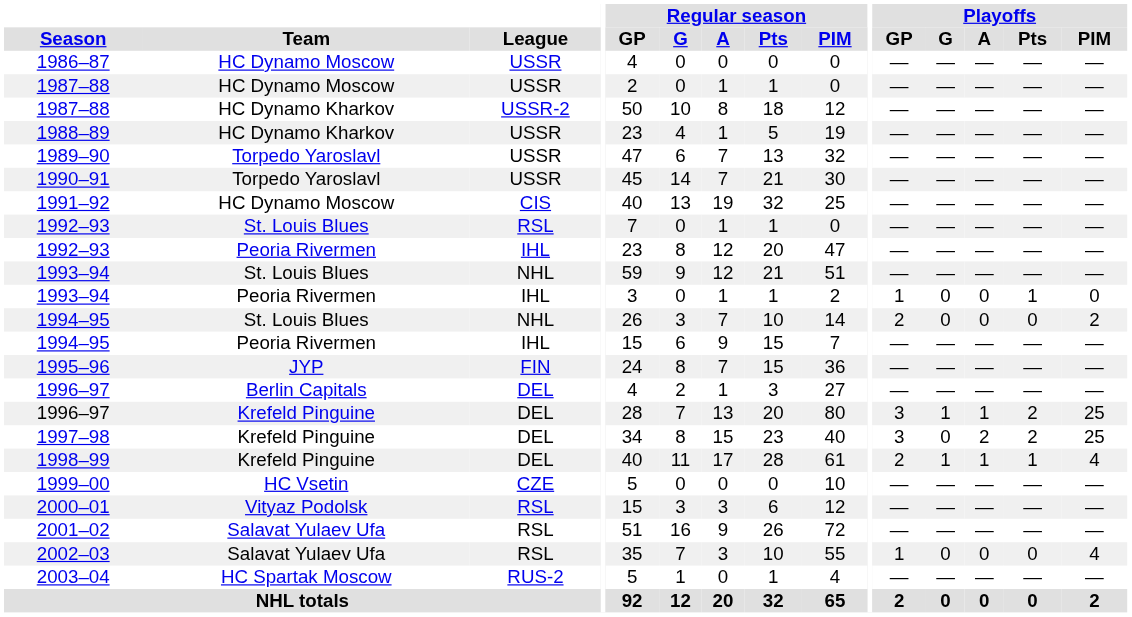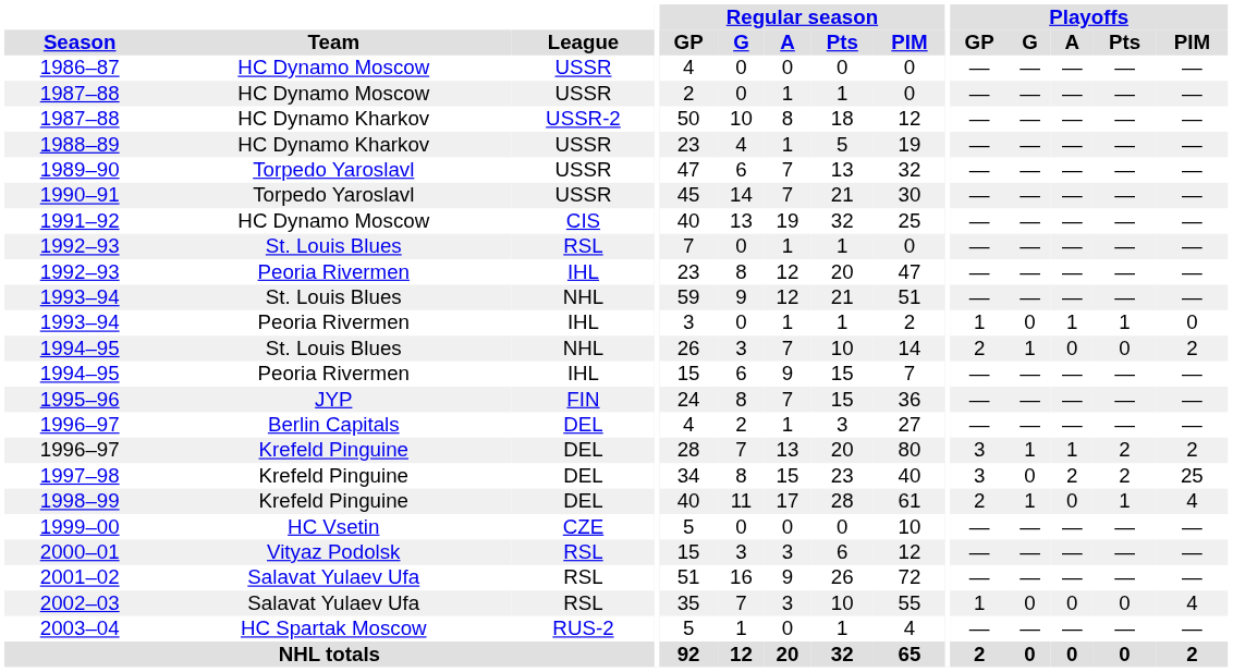 <table border="0" cellpadding="1" cellspacing="0" style="text-align:center; width:60em">
 <tr bgcolor="#e0e0e0">
 <th colspan="3" bgcolor="#ffffff"></th>
 <th rowspan="100" bgcolor="#ffffff"></th>
 <th colspan="5"><a href='#'>Regular season</a></th>
 <th rowspan="100" bgcolor="#ffffff"></th>
 <th colspan="5"><a href='#'>Playoffs</a></th>
 </tr>
 <tr bgcolor="#e0e0e0">
 <th><a href='#'>Season</a></th>
 <th>Team</th>
 <th>League</th>
 <th>GP</th>
 <th><a href='#'>G</a></th>
 <th><a href='#'>A</a></th>
 <th><a href='#'>Pts</a></th>
 <th><a href='#'>PIM</a></th>
 <th>GP</th>
 <th>G</th>
 <th>A</th>
 <th>Pts</th>
 <th>PIM</th>
 </tr>
 <tr>
 <td><a href='#'>1986–87</a></td>
 <td><a href='#'>HC Dynamo Moscow</a></td>
 <td><a href='#'>USSR</a></td>
 <td>4</td>
 <td>0</td>
 <td>0</td>
 <td>0</td>
 <td>0</td>
 <td>—</td>
 <td>—</td>
 <td>—</td>
 <td>—</td>
 <td>—</td>
 </tr>
 <tr bgcolor="#f0f0f0">
 <td><a href='#'>1987–88</a></td>
 <td>HC Dynamo Moscow</td>
 <td>USSR</td>
 <td>2</td>
 <td>0</td>
 <td>1</td>
 <td>1</td>
 <td>0</td>
 <td>—</td>
 <td>—</td>
 <td>—</td>
 <td>—</td>
 <td>—</td>
 </tr>
 <tr>
 <td><a href='#'>1987–88</a></td>
 <td>HC Dynamo Kharkov</td>
 <td><a href='#'>USSR-2</a></td>
 <td>50</td>
 <td>10</td>
 <td>8</td>
 <td>18</td>
 <td>12</td>
 <td>—</td>
 <td>—</td>
 <td>—</td>
 <td>—</td>
 <td>—</td>
 </tr>
 <tr bgcolor="#f0f0f0">
 <td><a href='#'>1988–89</a></td>
 <td>HC Dynamo Kharkov</td>
 <td>USSR</td>
 <td>23</td>
 <td>4</td>
 <td>1</td>
 <td>5</td>
 <td>19</td>
 <td>—</td>
 <td>—</td>
 <td>—</td>
 <td>—</td>
 <td>—</td>
 </tr>
 <tr>
 <td><a href='#'>1989–90</a></td>
 <td><a href='#'>Torpedo Yaroslavl</a></td>
 <td>USSR</td>
 <td>47</td>
 <td>6</td>
 <td>7</td>
 <td>13</td>
 <td>32</td>
 <td>—</td>
 <td>—</td>
 <td>—</td>
 <td>—</td>
 <td>—</td>
 </tr>
 <tr bgcolor="#f0f0f0">
 <td><a href='#'>1990–91</a></td>
 <td>Torpedo Yaroslavl</td>
 <td>USSR</td>
 <td>45</td>
 <td>14</td>
 <td>7</td>
 <td>21</td>
 <td>30</td>
 <td>—</td>
 <td>—</td>
 <td>—</td>
 <td>—</td>
 <td>—</td>
 </tr>
 <tr>
 <td><a href='#'>1991–92</a></td>
 <td>HC Dynamo Moscow</td>
 <td><a href='#'>CIS</a></td>
 <td>40</td>
 <td>13</td>
 <td>19</td>
 <td>32</td>
 <td>25</td>
 <td>—</td>
 <td>—</td>
 <td>—</td>
 <td>—</td>
 <td>—</td>
 </tr>
 <tr bgcolor="#f0f0f0">
 <td><a href='#'>1992–93</a></td>
 <td><a href='#'>St. Louis Blues</a></td>
 <td><a href='#'>RSL</a></td>
 <td>7</td>
 <td>0</td>
 <td>1</td>
 <td>1</td>
 <td>0</td>
 <td>—</td>
 <td>—</td>
 <td>—</td>
 <td>—</td>
 <td>—</td>
 </tr>
 <tr>
 <td><a href='#'>1992–93</a></td>
 <td><a href='#'>Peoria Rivermen</a></td>
 <td><a href='#'>IHL</a></td>
 <td>23</td>
 <td>8</td>
 <td>12</td>
 <td>20</td>
 <td>47</td>
 <td>—</td>
 <td>—</td>
 <td>—</td>
 <td>—</td>
 <td>—</td>
 </tr>
 <tr bgcolor="#f0f0f0">
 <td><a href='#'>1993–94</a></td>
 <td>St. Louis Blues</td>
 <td>NHL</td>
 <td>59</td>
 <td>9</td>
 <td>12</td>
 <td>21</td>
 <td>51</td>
 <td>—</td>
 <td>—</td>
 <td>—</td>
 <td>—</td>
 <td>—</td>
 </tr>
 <tr>
 <td><a href='#'>1993–94</a></td>
 <td>Peoria Rivermen</td>
 <td>IHL</td>
 <td>3</td>
 <td>0</td>
 <td>1</td>
 <td>1</td>
 <td>2</td>
 <td>1</td>
 <td>0</td>
-<td>0</td>
+<td>1</td>
 <td>1</td>
 <td>0</td>
 </tr>
 <tr bgcolor="#f0f0f0">
 <td><a href='#'>1994–95</a></td>
 <td>St. Louis Blues</td>
 <td>NHL</td>
 <td>26</td>
 <td>3</td>
 <td>7</td>
 <td>10</td>
 <td>14</td>
 <td>2</td>
-<td>0</td>
+<td>1</td>
 <td>0</td>
 <td>0</td>
 <td>2</td>
 </tr>
 <tr>
 <td><a href='#'>1994–95</a></td>
 <td>Peoria Rivermen</td>
 <td>IHL</td>
 <td>15</td>
 <td>6</td>
 <td>9</td>
 <td>15</td>
 <td>7</td>
 <td>—</td>
 <td>—</td>
 <td>—</td>
 <td>—</td>
 <td>—</td>
 </tr>
 <tr bgcolor="#f0f0f0">
 <td><a href='#'>1995–96</a></td>
 <td><a href='#'>JYP</a></td>
 <td><a href='#'>FIN</a></td>
 <td>24</td>
 <td>8</td>
 <td>7</td>
 <td>15</td>
 <td>36</td>
 <td>—</td>
 <td>—</td>
 <td>—</td>
 <td>—</td>
 <td>—</td>
 </tr>
 <tr>
 <td><a href='#'>1996–97</a></td>
 <td><a href='#'>Berlin Capitals</a></td>
 <td><a href='#'>DEL</a></td>
 <td>4</td>
 <td>2</td>
 <td>1</td>
 <td>3</td>
 <td>27</td>
 <td>—</td>
 <td>—</td>
 <td>—</td>
 <td>—</td>
 <td>—</td>
 </tr>
 <tr bgcolor="#f0f0f0">
 <td>1996–97</td>
 <td><a href='#'>Krefeld Pinguine</a></td>
 <td>DEL</td>
 <td>28</td>
 <td>7</td>
 <td>13</td>
 <td>20</td>
 <td>80</td>
 <td>3</td>
 <td>1</td>
 <td>1</td>
 <td>2</td>
-<td>25</td>
+<td>2</td>
 </tr>
 <tr>
 <td><a href='#'>1997–98</a></td>
 <td>Krefeld Pinguine</td>
 <td>DEL</td>
 <td>34</td>
 <td>8</td>
 <td>15</td>
 <td>23</td>
 <td>40</td>
 <td>3</td>
 <td>0</td>
 <td>2</td>
 <td>2</td>
 <td>25</td>
 </tr>
 <tr bgcolor="#f0f0f0">
 <td><a href='#'>1998–99</a></td>
 <td>Krefeld Pinguine</td>
 <td>DEL</td>
 <td>40</td>
 <td>11</td>
 <td>17</td>
 <td>28</td>
 <td>61</td>
 <td>2</td>
 <td>1</td>
-<td>1</td>
+<td>0</td>
 <td>1</td>
 <td>4</td>
 </tr>
 <tr>
 <td><a href='#'>1999–00</a></td>
 <td><a href='#'>HC Vsetin</a></td>
 <td><a href='#'>CZE</a></td>
 <td>5</td>
 <td>0</td>
 <td>0</td>
 <td>0</td>
 <td>10</td>
 <td>—</td>
 <td>—</td>
 <td>—</td>
 <td>—</td>
 <td>—</td>
 </tr>
 <tr bgcolor="#f0f0f0">
 <td><a href='#'>2000–01</a></td>
 <td><a href='#'>Vityaz Podolsk</a></td>
 <td><a href='#'>RSL</a></td>
 <td>15</td>
 <td>3</td>
 <td>3</td>
 <td>6</td>
 <td>12</td>
 <td>—</td>
 <td>—</td>
 <td>—</td>
 <td>—</td>
 <td>—</td>
 </tr>
 <tr>
 <td><a href='#'>2001–02</a></td>
 <td><a href='#'>Salavat Yulaev Ufa</a></td>
 <td>RSL</td>
 <td>51</td>
 <td>16</td>
 <td>9</td>
 <td>26</td>
 <td>72</td>
 <td>—</td>
 <td>—</td>
 <td>—</td>
 <td>—</td>
 <td>—</td>
 </tr>
 <tr bgcolor="#f0f0f0">
 <td><a href='#'>2002–03</a></td>
 <td>Salavat Yulaev Ufa</td>
 <td>RSL</td>
 <td>35</td>
 <td>7</td>
 <td>3</td>
 <td>10</td>
 <td>55</td>
 <td>1</td>
 <td>0</td>
 <td>0</td>
 <td>0</td>
 <td>4</td>
 </tr>
 <tr>
 <td><a href='#'>2003–04</a></td>
 <td><a href='#'>HC Spartak Moscow</a></td>
 <td><a href='#'>RUS-2</a></td>
 <td>5</td>
 <td>1</td>
 <td>0</td>
 <td>1</td>
 <td>4</td>
 <td>—</td>
 <td>—</td>
 <td>—</td>
 <td>—</td>
 <td>—</td>
 </tr>
 <tr bgcolor="#e0e0e0">
 <th colspan="3">NHL totals</th>
 <th>92</th>
 <th>12</th>
 <th>20</th>
 <th>32</th>
 <th>65</th>
 <th>2</th>
 <th>0</th>
 <th>0</th>
 <th>0</th>
 <th>2</th>
 </tr>
 </table>
